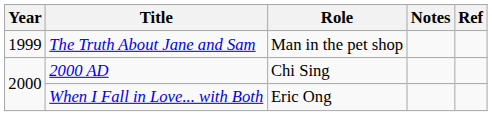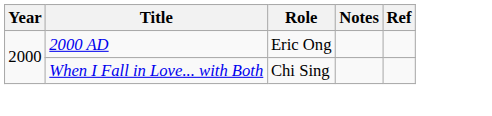 <table class="wikitable sortable">
 <tr>
 <th>Year</th>
 <th>Title</th>
 <th>Role</th>
 <th class="unsortable">Notes</th>
 <th class="unsortable">Ref</th>
 </tr>
 <tr>
-<td>1999</td>
-<td><em><a href='#'>The Truth About Jane and Sam</a></em></td>
-<td>Man in the pet shop</td>
-<td></td>
-<td></td>
-</tr>
-<tr>
 <td rowspan="2">2000</td>
 <td><em><a href='#'>2000 AD</a></em></td>
-<td>Chi Sing</td>
+<td>Eric Ong</td>
 <td></td>
 <td></td>
 </tr>
 <tr>
 <td><em><a href='#'>When I Fall in Love... with Both</a></em></td>
-<td>Eric Ong</td>
+<td>Chi Sing</td>
 <td></td>
 <td></td>
 </tr>
 </table>
